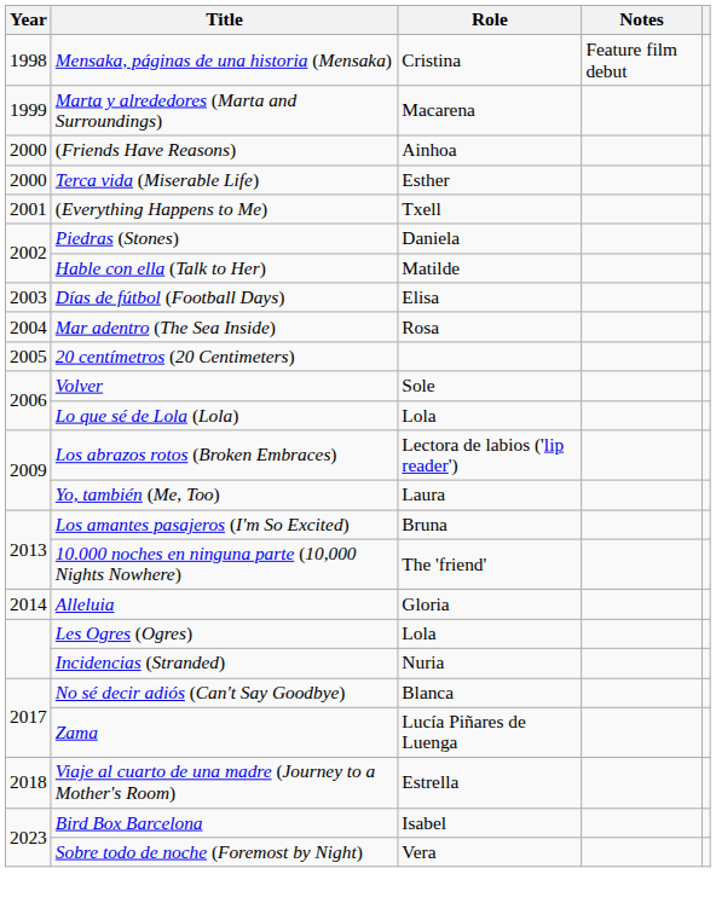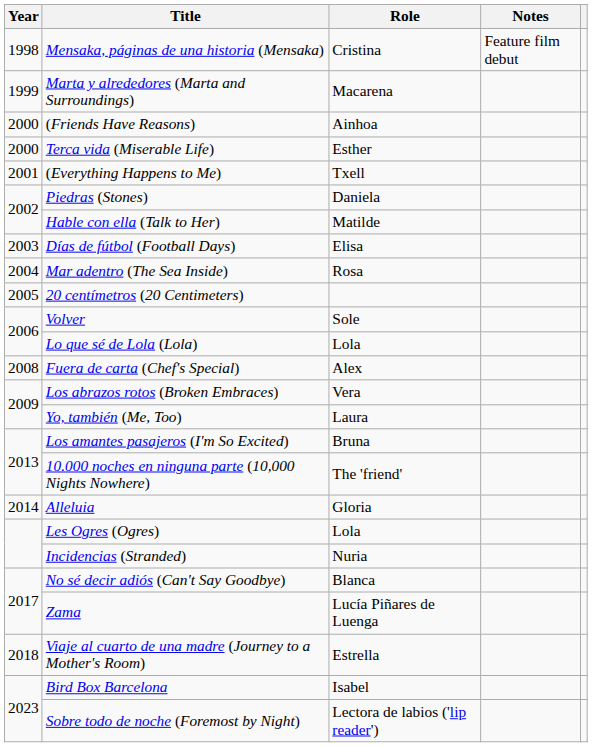 <table class="wikitable sortable">
 <tr>
 <th>Year</th>
 <th>Title</th>
 <th>Role</th>
 <th class="unsortable">Notes</th>
 <th></th>
 </tr>
 <tr>
 <td align = "center">1998</td>
 <td><em><a href='#'>Mensaka, páginas de una historia</a></em> (<em>Mensaka</em>)</td>
 <td>Cristina</td>
 <td>Feature film debut</td>
 <td align = "center"></td>
 </tr>
 <tr>
 <td align = "center">1999</td>
 <td><em><a href='#'>Marta y alrededores</a></em> (<em>Marta and Surroundings</em>)</td>
 <td>Macarena</td>
 <td></td>
 <td align = "center"></td>
 </tr>
 <tr>
 <td align = "center">2000</td>
 <td><em></em> (<em>Friends Have Reasons</em>)</td>
 <td>Ainhoa</td>
 <td></td>
 <td align = "center"></td>
 </tr>
 <tr>
 <td align = "center">2000</td>
 <td><em><a href='#'>Terca vida</a></em> (<em>Miserable Life</em>)</td>
 <td>Esther</td>
 <td></td>
 <td align = "center"></td>
 </tr>
 <tr>
 <td align = "center">2001</td>
 <td><em></em> (<em>Everything Happens to Me</em>)</td>
 <td>Txell</td>
 <td></td>
 <td align = "center"></td>
 </tr>
 <tr>
 <td rowspan = "2" align = "center">2002</td>
 <td><em><a href='#'>Piedras</a></em> (<em>Stones</em>)</td>
 <td>Daniela</td>
 <td></td>
 <td align = "center"></td>
 </tr>
 <tr>
 <td><em><a href='#'>Hable con ella</a></em> (<em>Talk to Her</em>)</td>
 <td>Matilde</td>
 <td></td>
 <td align = "center"></td>
 </tr>
 <tr>
 <td align = "center">2003</td>
 <td><em><a href='#'>Días de fútbol</a></em> (<em>Football Days</em>)</td>
 <td>Elisa</td>
 <td></td>
 <td align = "center"></td>
 </tr>
 <tr>
 <td align = "center">2004</td>
 <td><em><a href='#'>Mar adentro</a></em> (<em>The Sea Inside</em>)</td>
 <td>Rosa</td>
 <td></td>
 <td align = "center"></td>
 </tr>
 <tr>
 <td align = "center">2005</td>
 <td><em><a href='#'>20 centímetros</a></em> (<em>20 Centimeters</em>)</td>
 <td></td>
 <td></td>
 <td align = "center"></td>
 </tr>
 <tr>
 <td rowspan = "2" align = "center">2006</td>
 <td><em><a href='#'>Volver</a></em></td>
 <td>Sole</td>
 <td></td>
 <td align = "center"></td>
 </tr>
 <tr>
 <td><em><a href='#'>Lo que sé de Lola</a></em> (<em>Lola</em>)</td>
 <td>Lola</td>
 <td></td>
 <td align = "center"></td>
 </tr>
 <tr>
+<td align = "center">2008</td>
+<td><em><a href='#'>Fuera de carta</a></em> (<em>Chef's Special</em>)</td>
+<td>Alex</td>
+<td></td>
+<td align = "center"></td>
+</tr>
+<tr>
 <td rowspan = "2" align = "center">2009</td>
 <td><em><a href='#'>Los abrazos rotos</a></em> (<em>Broken Embraces</em>)</td>
-<td>Lectora de labios ('<a href='#'>lip reader</a>')</td>
+<td>Vera</td>
 <td></td>
 <td align = "center"></td>
 </tr>
 <tr>
 <td><em><a href='#'>Yo, también</a></em> (<em>Me, Too</em>)</td>
 <td>Laura</td>
 <td></td>
 <td align = "center"></td>
 </tr>
 <tr>
 <td rowspan = "2" align = "center">2013</td>
 <td><em><a href='#'>Los amantes pasajeros</a></em> (<em>I'm So Excited</em>)</td>
 <td>Bruna</td>
 <td></td>
 <td align = "center"></td>
 </tr>
 <tr>
 <td><em><a href='#'>10.000 noches en ninguna parte</a></em> (<em>10,000 Nights Nowhere</em>)</td>
 <td>The 'friend'</td>
 <td></td>
 <td align = "center"></td>
 </tr>
 <tr>
 <td align = "center">2014</td>
 <td><em><a href='#'>Alleluia</a></em></td>
 <td>Gloria</td>
 <td></td>
 <td align = "center"></td>
 </tr>
 <tr>
 <td rowspan = "2"></td>
 <td><em><a href='#'>Les Ogres</a></em> (<em>Ogres</em>)</td>
 <td>Lola</td>
 <td></td>
 <td align = "center"></td>
 </tr>
 <tr>
 <td><em><a href='#'>Incidencias</a></em> (<em>Stranded</em>)</td>
 <td>Nuria</td>
 <td></td>
 <td></td>
 </tr>
 <tr>
 <td rowspan = "2" align = "center">2017</td>
 <td><em><a href='#'>No sé decir adiós</a></em> (<em>Can't Say Goodbye</em>)</td>
 <td>Blanca</td>
 <td></td>
 <td align = "center"></td>
 </tr>
 <tr>
 <td><em><a href='#'>Zama</a></em></td>
 <td>Lucía Piñares de Luenga</td>
 <td></td>
 <td align = "center"></td>
 </tr>
 <tr>
 <td align = "center">2018</td>
 <td><em><a href='#'>Viaje al cuarto de una madre</a></em> (<em>Journey to a Mother's Room</em>)</td>
 <td>Estrella</td>
 <td></td>
 <td align = "center"></td>
 </tr>
 <tr>
 <td rowspan = "2" align = "center">2023</td>
 <td><em><a href='#'>Bird Box Barcelona</a></em></td>
 <td>Isabel</td>
 <td></td>
 <td align = "center"></td>
 </tr>
 <tr>
 <td><em><a href='#'>Sobre todo de noche</a></em> (<em>Foremost by Night</em>)</td>
-<td>Vera</td>
+<td>Lectora de labios ('<a href='#'>lip reader</a>')</td>
 <td></td>
 <td align = "center"></td>
 </tr>
 </table>
